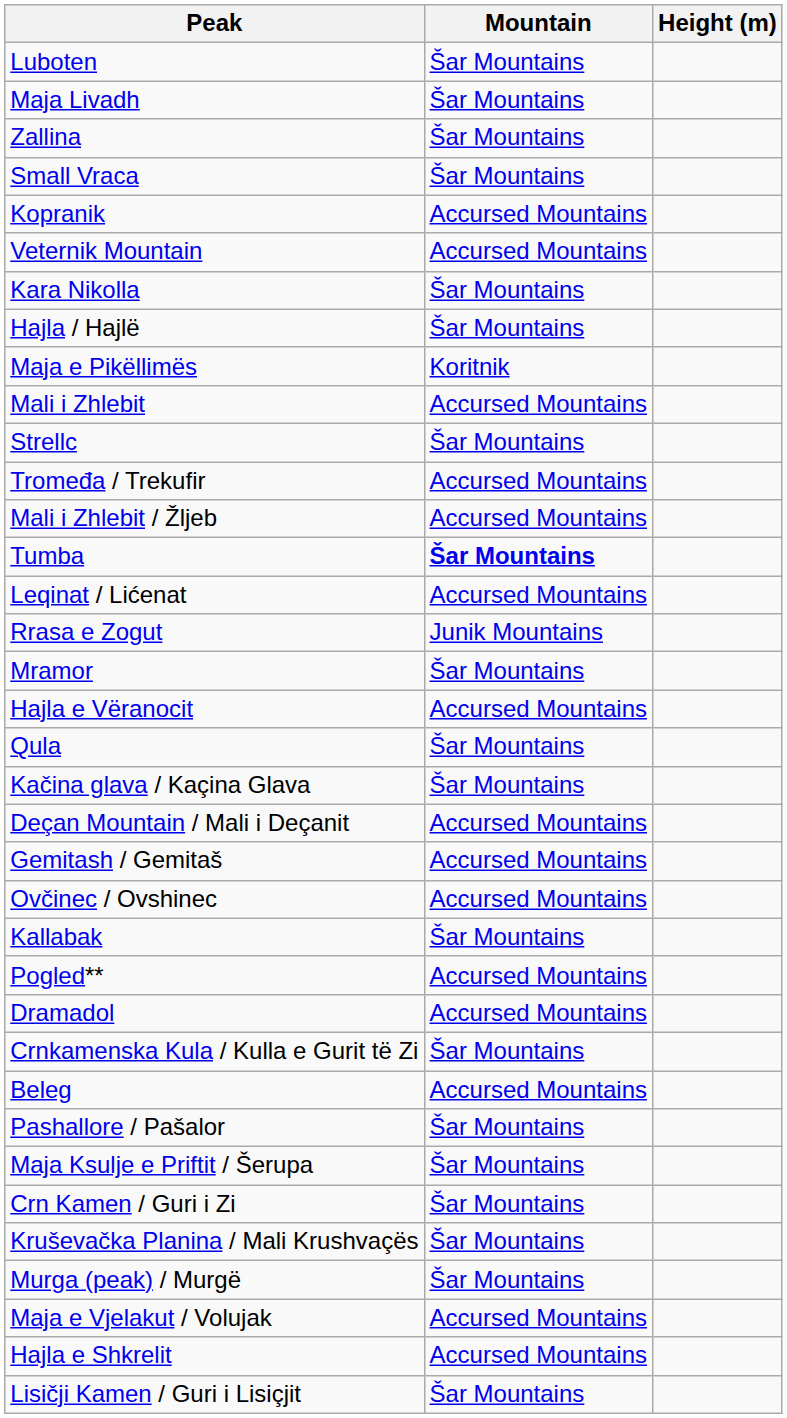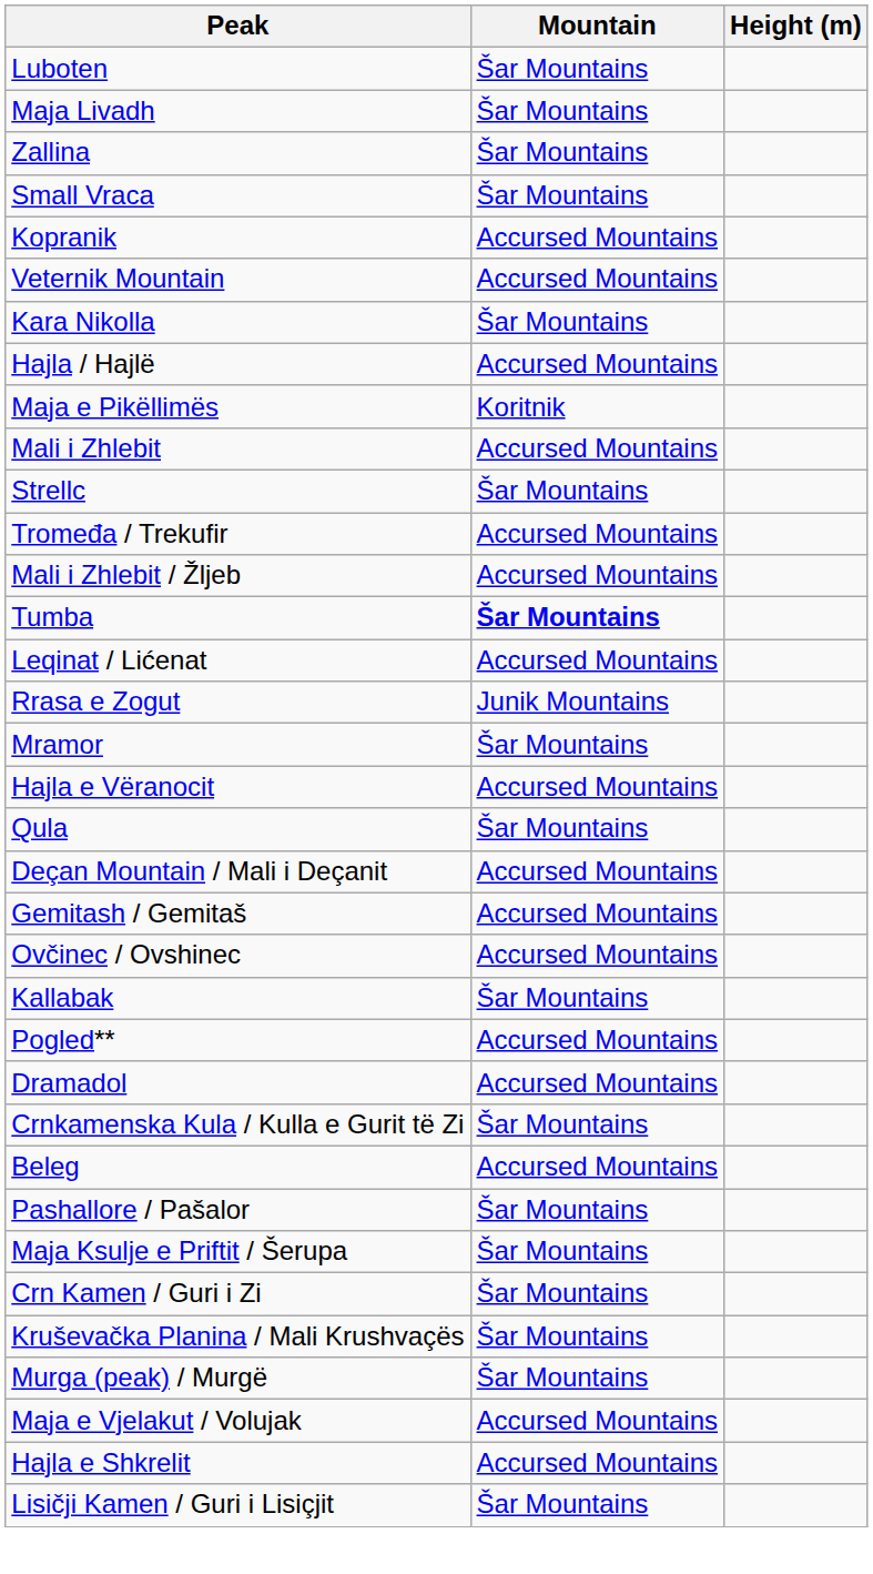 <table class="wikitable sortable">
 <tr>
 <th>Peak</th>
 <th>Mountain</th>
 <th>Height (m)</th>
 </tr>
 <tr>
 <td><a href='#'>Luboten</a></td>
 <td><a href='#'>Šar Mountains</a></td>
 <td></td>
 </tr>
 <tr>
 <td><a href='#'>Maja Livadh</a></td>
 <td><a href='#'>Šar Mountains</a></td>
 <td></td>
 </tr>
 <tr>
 <td><a href='#'>Zallina</a></td>
 <td><a href='#'>Šar Mountains</a></td>
 <td></td>
 </tr>
 <tr>
 <td><a href='#'>Small Vraca</a></td>
 <td><a href='#'>Šar Mountains</a></td>
 <td></td>
 </tr>
 <tr>
 <td><a href='#'>Kopranik</a></td>
 <td><a href='#'>Accursed Mountains</a></td>
 <td></td>
 </tr>
 <tr>
 <td><a href='#'>Veternik Mountain</a></td>
 <td><a href='#'>Accursed Mountains</a></td>
 <td></td>
 </tr>
 <tr>
 <td><a href='#'>Kara Nikolla</a></td>
 <td><a href='#'>Šar Mountains</a></td>
 <td></td>
 </tr>
 <tr>
 <td><a href='#'>Hajla</a> / Hajlë</td>
-<td><a href='#'>Šar Mountains</a></td>
+<td><a href='#'>Accursed Mountains</a></td>
 <td></td>
 </tr>
 <tr>
 <td><a href='#'>Maja e Pikëllimës</a></td>
 <td><a href='#'>Koritnik</a></td>
 <td></td>
 </tr>
 <tr>
 <td><a href='#'>Mali i Zhlebit</a></td>
 <td><a href='#'>Accursed Mountains</a></td>
 <td></td>
 </tr>
 <tr>
 <td><a href='#'>Strellc</a></td>
 <td><a href='#'>Šar Mountains</a></td>
 <td></td>
 </tr>
 <tr>
 <td><a href='#'>Tromeđa</a> / Trekufir</td>
 <td><a href='#'>Accursed Mountains</a></td>
 <td></td>
 </tr>
 <tr>
 <td><a href='#'>Mali i Zhlebit</a> / Žljeb</td>
 <td><a href='#'>Accursed Mountains</a></td>
 <td></td>
 </tr>
 <tr>
 <td><a href='#'>Tumba</a></td>
 <td><strong><a href='#'>Šar Mountains</a></strong></td>
 <td></td>
 </tr>
 <tr>
 <td><a href='#'>Leqinat</a> / Lićenat</td>
 <td><a href='#'>Accursed Mountains</a></td>
 <td></td>
 </tr>
 <tr>
 <td><a href='#'>Rrаsa e Zogut</a></td>
 <td><a href='#'>Junik Mountains</a></td>
 <td></td>
 </tr>
 <tr>
 <td><a href='#'>Mramor</a></td>
 <td><a href='#'>Šar Mountains</a></td>
 <td></td>
 </tr>
 <tr>
 <td><a href='#'>Hajla e Vëranocit</a></td>
 <td><a href='#'>Accursed Mountains</a></td>
 <td></td>
 </tr>
 <tr>
 <td><a href='#'>Qula</a></td>
-<td><a href='#'>Šar Mountains</a></td>
-<td></td>
-</tr>
-<tr>
-<td><a href='#'>Kačina glava</a> / Kaçina Glava</td>
 <td><a href='#'>Šar Mountains</a></td>
 <td></td>
 </tr>
 <tr>
 <td><a href='#'>Deçan Mountain</a> / Mali i Deçanit</td>
 <td><a href='#'>Accursed Mountains</a></td>
 <td></td>
 </tr>
 <tr>
 <td><a href='#'>Gemitash</a> / Gemitaš</td>
 <td><a href='#'>Accursed Mountains</a></td>
 <td></td>
 </tr>
 <tr>
 <td><a href='#'>Ovčinec</a> / Ovshinec</td>
 <td><a href='#'>Accursed Mountains</a></td>
 <td></td>
 </tr>
 <tr>
 <td><a href='#'>Kallabak</a></td>
 <td><a href='#'>Šar Mountains</a></td>
 <td></td>
 </tr>
 <tr>
 <td><a href='#'>Pogled</a>**</td>
 <td><a href='#'>Accursed Mountains</a></td>
 <td></td>
 </tr>
 <tr>
 <td><a href='#'>Dramadol</a></td>
 <td><a href='#'>Accursed Mountains</a></td>
 <td></td>
 </tr>
 <tr>
 <td><a href='#'>Crnkamenska Kula</a> / Kulla e Gurit të Zi</td>
 <td><a href='#'>Šar Mountains</a></td>
 <td></td>
 </tr>
 <tr>
 <td><a href='#'>Beleg</a></td>
 <td><a href='#'>Accursed Mountains</a></td>
 <td></td>
 </tr>
 <tr>
 <td><a href='#'>Pashallore</a> / Pašalor</td>
 <td><a href='#'>Šar Mountains</a></td>
 <td></td>
 </tr>
 <tr>
 <td><a href='#'>Maja Ksulje e Priftit</a> / Šerupa</td>
 <td><a href='#'>Šar Mountains</a></td>
 <td></td>
 </tr>
 <tr>
 <td><a href='#'>Crn Kamen</a> / Guri i Zi</td>
 <td><a href='#'>Šar Mountains</a></td>
 <td></td>
 </tr>
 <tr>
 <td><a href='#'>Kruševačka Planina</a> / Mali Krushvaçës</td>
 <td><a href='#'>Šar Mountains</a></td>
 <td></td>
 </tr>
 <tr>
 <td><a href='#'>Murga (peak)</a> / Murgë</td>
 <td><a href='#'>Šar Mountains</a></td>
 <td></td>
 </tr>
 <tr>
 <td><a href='#'>Maja e Vjelakut</a> / Volujak</td>
 <td><a href='#'>Accursed Mountains</a></td>
 <td></td>
 </tr>
 <tr>
 <td><a href='#'>Hajla e Shkrelit</a></td>
 <td><a href='#'>Accursed Mountains</a></td>
 <td></td>
 </tr>
 <tr>
 <td><a href='#'>Lisičji Kamen</a> / Guri i Lisiçjit</td>
 <td><a href='#'>Šar Mountains</a></td>
 <td></td>
 </tr>
 </table>
